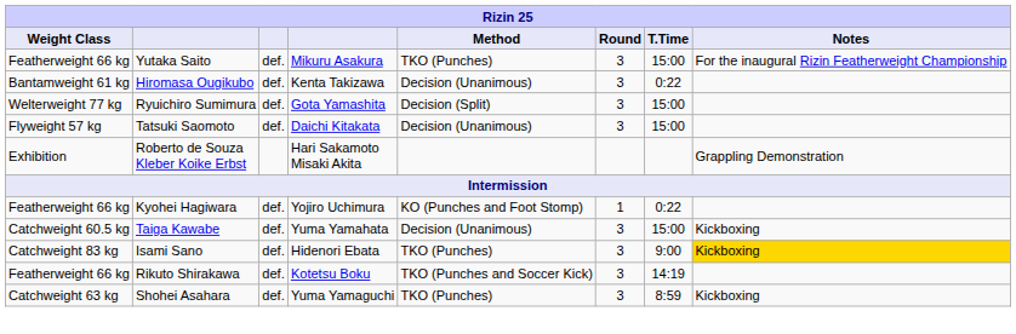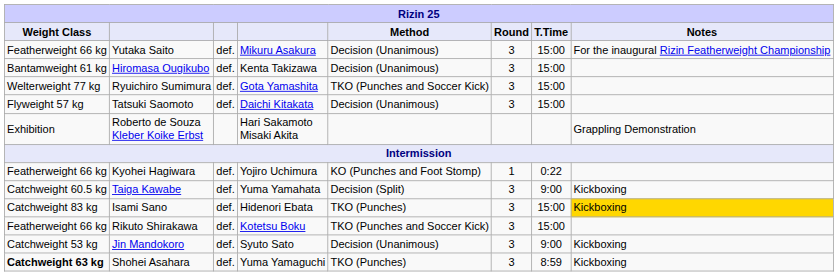 <table class="wikitable" style="font-size: 80%;">
 <tr>
 <th colspan="8" style="background-color: #ccf; color: #000080; text-align: center;"><strong>Rizin 25</strong></th>
 </tr>
 <tr>
 <th colspan="1" style="background-color: #E6E8FA; color: #000000; text-align: center;">Weight Class</th>
 <th colspan="1" style="background-color: #E6E8FA; color: #000000; text-align: center;"></th>
 <th colspan="1" style="background-color: #E6E8FA; color: #000000; text-align: center;"></th>
 <th colspan="1" style="background-color: #E6E8FA; color: #000000; text-align: center;"></th>
 <th colspan="1" style="background-color: #E6E8FA; color: #000000; text-align: center;">Method</th>
 <th colspan="1" style="background-color: #E6E8FA; color: #000000; text-align: center;">Round</th>
 <th colspan="1" style="background-color: #E6E8FA; color: #000000; text-align: center;">T.Time</th>
 <th colspan="1" style="background-color: #E6E8FA; color: #000000; text-align: center;">Notes</th>
 </tr>
 <tr>
 <td>Featherweight 66 kg</td>
 <td> Yutaka Saito</td>
 <td align=center>def.</td>
 <td> <a href='#'>Mikuru Asakura</a></td>
-<td>TKO (Punches)</td>
+<td>Decision (Unanimous)</td>
 <td align=center>3</td>
 <td align=center>15:00</td>
 <td>For the inaugural <a href='#'>Rizin Featherweight Championship</a></td>
 </tr>
 <tr>
 <td>Bantamweight 61 kg</td>
 <td> <a href='#'>Hiromasa Ougikubo</a></td>
 <td align=center>def.</td>
 <td> Kenta Takizawa</td>
 <td>Decision (Unanimous)</td>
 <td align=center>3</td>
-<td align=center>0:22</td>
+<td align=center>15:00</td>
 <td></td>
 </tr>
 <tr>
 <td>Welterweight 77 kg</td>
 <td> Ryuichiro Sumimura</td>
 <td align=center>def.</td>
 <td> <a href='#'>Gota Yamashita</a></td>
-<td>Decision (Split)</td>
+<td>TKO (Punches and Soccer Kick)</td>
 <td align=center>3</td>
 <td align=center>15:00</td>
 <td></td>
 </tr>
 <tr>
 <td>Flyweight 57 kg</td>
 <td> Tatsuki Saomoto</td>
 <td align=center>def.</td>
 <td> <a href='#'>Daichi Kitakata</a></td>
 <td>Decision (Unanimous)</td>
 <td align=center>3</td>
 <td align=center>15:00</td>
 <td></td>
 </tr>
 <tr>
 <td>Exhibition</td>
 <td> Roberto de Souza <br> <a href='#'>Kleber Koike Erbst</a></td>
 <td></td>
 <td> Hari Sakamoto <br> Misaki Akita</td>
 <td></td>
 <td align=center></td>
 <td align=center></td>
 <td>Grappling Demonstration</td>
 </tr>
 <tr>
 <th colspan="8" style="background-color: #E6E8FA; color: #000080; text-align: center;"><strong>Intermission</strong></th>
 </tr>
 <tr>
 <td>Featherweight 66 kg</td>
 <td> Kyohei Hagiwara</td>
 <td align=center>def.</td>
 <td> Yojiro Uchimura</td>
 <td>KO (Punches and Foot Stomp)</td>
 <td align=center>1</td>
 <td align=center>0:22</td>
 <td></td>
 </tr>
 <tr>
 <td>Catchweight 60.5 kg</td>
 <td> <a href='#'>Taiga Kawabe</a></td>
 <td align=center>def.</td>
 <td> Yuma Yamahata</td>
-<td>Decision (Unanimous)</td>
+<td>Decision (Split)</td>
 <td align=center>3</td>
-<td align=center>15:00</td>
+<td align=center>9:00</td>
 <td>Kickboxing</td>
 </tr>
 <tr>
 <td>Catchweight 83 kg</td>
 <td> Isami Sano</td>
 <td align=center>def.</td>
 <td> Hidenori Ebata</td>
 <td>TKO (Punches)</td>
 <td align=center>3</td>
-<td align=center>9:00</td>
+<td align=center>15:00</td>
 <td style="background: gold;">Kickboxing</td>
 </tr>
 <tr>
 <td>Featherweight 66 kg</td>
 <td> Rikuto Shirakawa</td>
 <td align=center>def.</td>
 <td> <a href='#'>Kotetsu Boku</a></td>
 <td>TKO (Punches and Soccer Kick)</td>
 <td align=center>3</td>
-<td align=center>14:19</td>
+<td align=center>15:00</td>
 <td></td>
 </tr>
 <tr>
-<td>Catchweight 63 kg</td>
+<td>Catchweight 53 kg</td>
+<td> <a href='#'>Jin Mandokoro</a></td>
+<td align=center>def.</td>
+<td> Syuto Sato</td>
+<td>Decision (Unanimous)</td>
+<td align=center>3</td>
+<td align=center>9:00</td>
+<td>Kickboxing</td>
+</tr>
+<tr>
+<td><strong>Catchweight 63 kg</strong></td>
 <td> Shohei Asahara</td>
 <td align=center>def.</td>
 <td> Yuma Yamaguchi</td>
 <td>TKO (Punches)</td>
 <td align=center>3</td>
 <td align=center>8:59</td>
 <td>Kickboxing</td>
 </tr>
 </table>
